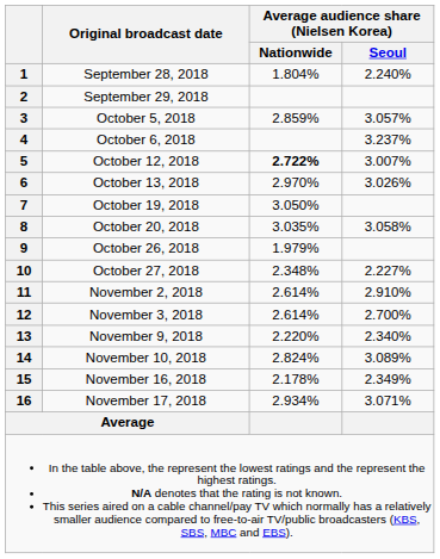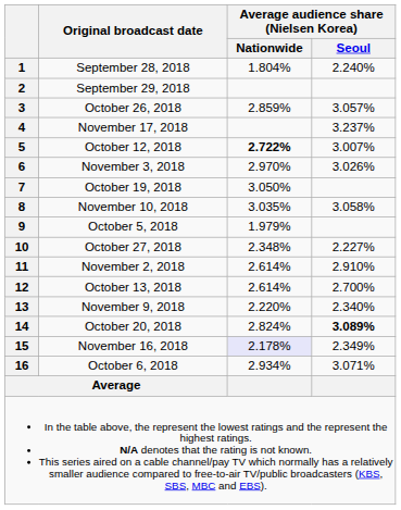 <table class="wikitable" style="text-align:center;max-width:500px; margin-left: auto; margin-right: auto; border: none;">
 <tr>
 </tr>
 <tr>
 <th rowspan="2"></th>
 <th rowspan="2">Original broadcast date</th>
 <th colspan="2">Average audience share<br>(Nielsen Korea)</th>
 </tr>
 <tr>
 <th width="100">Nationwide</th>
 <th width="100"><a href='#'>Seoul</a></th>
 </tr>
 <tr>
 <th>1</th>
 <td>September 28, 2018</td>
 <td>1.804%</td>
 <td>2.240%</td>
 </tr>
 <tr>
 <th>2</th>
 <td>September 29, 2018</td>
 <td></td>
 <td></td>
 </tr>
 <tr>
 <th>3</th>
-<td>October 5, 2018</td>
+<td>October 26, 2018</td>
 <td>2.859%</td>
 <td>3.057%</td>
 </tr>
 <tr>
 <th>4</th>
-<td>October 6, 2018</td>
+<td>November 17, 2018</td>
 <td></td>
 <td>3.237%</td>
 </tr>
 <tr>
 <th>5</th>
 <td>October 12, 2018</td>
 <td><strong>2.722%</strong></td>
 <td>3.007%</td>
 </tr>
 <tr>
 <th>6</th>
-<td>October 13, 2018</td>
+<td>November 3, 2018</td>
 <td>2.970%</td>
 <td>3.026%</td>
 </tr>
 <tr>
 <th>7</th>
 <td>October 19, 2018</td>
 <td>3.050%</td>
 <td></td>
 </tr>
 <tr>
 <th>8</th>
-<td>October 20, 2018</td>
+<td>November 10, 2018</td>
 <td>3.035%</td>
 <td>3.058%</td>
 </tr>
 <tr>
 <th>9</th>
-<td>October 26, 2018</td>
+<td>October 5, 2018</td>
 <td>1.979%</td>
 <td></td>
 </tr>
 <tr>
 <th>10</th>
 <td>October 27, 2018</td>
 <td>2.348%</td>
 <td>2.227%</td>
 </tr>
 <tr>
 <th>11</th>
 <td>November 2, 2018</td>
 <td>2.614%</td>
 <td>2.910%</td>
 </tr>
 <tr>
 <th>12</th>
-<td>November 3, 2018</td>
+<td>October 13, 2018</td>
 <td>2.614%</td>
 <td>2.700%</td>
 </tr>
 <tr>
 <th>13</th>
 <td>November 9, 2018</td>
 <td>2.220%</td>
 <td>2.340%</td>
 </tr>
 <tr>
 <th>14</th>
-<td>November 10, 2018</td>
+<td>October 20, 2018</td>
 <td>2.824%</td>
-<td>3.089%</td>
+<td><strong>3.089%</strong></td>
 </tr>
 <tr>
 <th>15</th>
 <td>November 16, 2018</td>
-<td>2.178%</td>
+<td style="background: lavender;">2.178%</td>
 <td>2.349%</td>
 </tr>
 <tr>
 <th>16</th>
-<td>November 17, 2018</td>
+<td>October 6, 2018</td>
 <td>2.934%</td>
 <td>3.071%</td>
 </tr>
 <tr>
 <th colspan="2">Average</th>
 <th></th>
 <th></th>
 </tr>
 <tr>
 <td colspan="4" style="font-size:85%"><br><ul><li>In the table above, the <strong></strong> represent the lowest ratings and the <strong></strong> represent the highest ratings.</li><li><strong>N/A</strong> denotes that the rating is not known.</li><li>This series aired on a cable channel/pay TV which normally has a relatively smaller audience compared to free-to-air TV/public broadcasters (<a href='#'>KBS</a>, <a href='#'>SBS</a>, <a href='#'>MBC</a> and <a href='#'>EBS</a>).</li></ul></td>
 </tr>
 </table>
